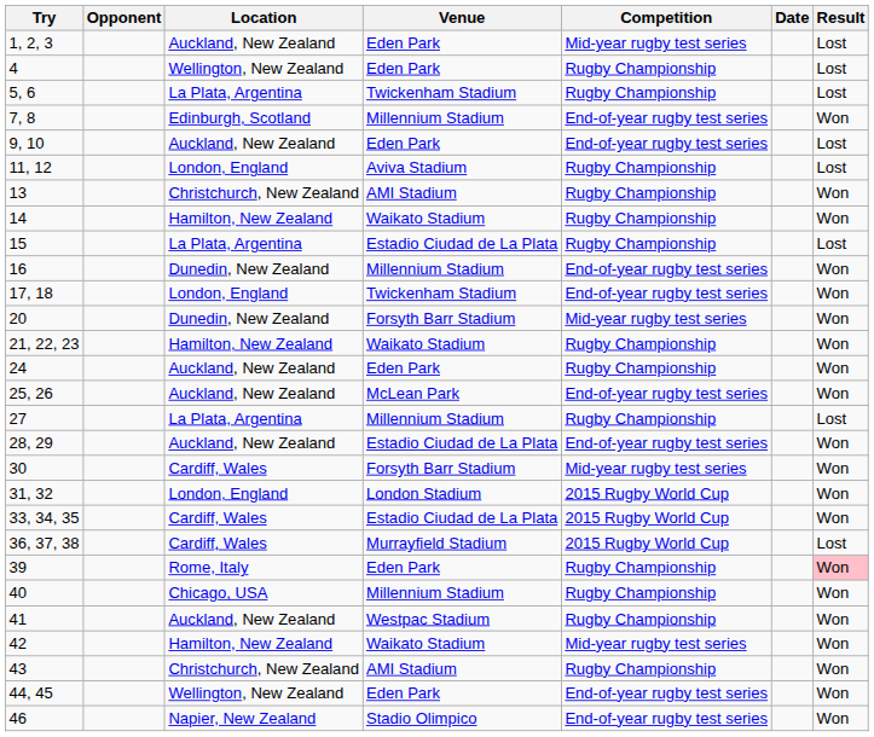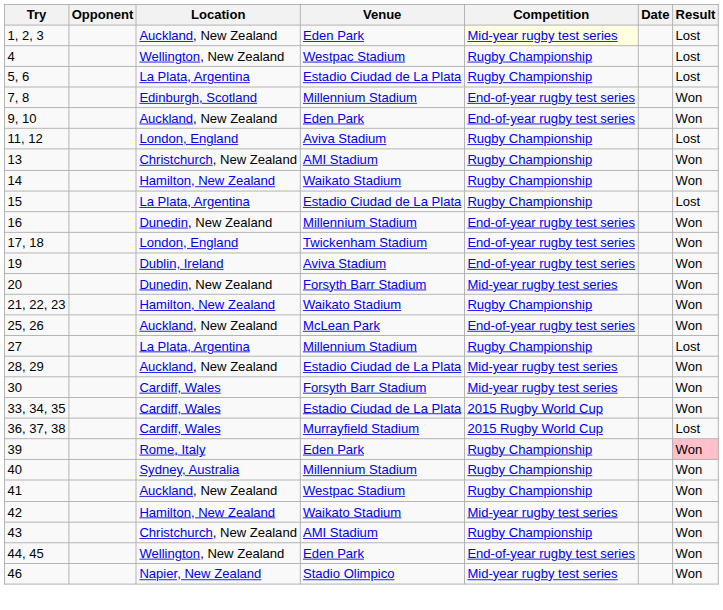 <table class="wikitable sortable" style="font-size:95%">
 <tr>
 <th>Try</th>
 <th>Opponent</th>
 <th>Location</th>
 <th>Venue</th>
 <th>Competition</th>
 <th>Date</th>
 <th>Result</th>
 </tr>
 <tr>
 <td>1, 2, 3</td>
 <td></td>
 <td><a href='#'>Auckland</a>, New Zealand</td>
 <td><a href='#'>Eden Park</a></td>
-<td><a href='#'>Mid-year rugby test series</a></td>
+<td style="background: lightyellow;"><a href='#'>Mid-year rugby test series</a></td>
 <td></td>
 <td>Lost</td>
 </tr>
 <tr>
 <td>4</td>
 <td></td>
 <td><a href='#'>Wellington</a>, New Zealand</td>
-<td><a href='#'>Eden Park</a></td>
+<td><a href='#'>Westpac Stadium</a></td>
 <td><a href='#'>Rugby Championship</a></td>
 <td></td>
 <td>Lost</td>
 </tr>
 <tr>
 <td>5, 6</td>
 <td></td>
 <td><a href='#'>La Plata, Argentina</a></td>
-<td><a href='#'>Twickenham Stadium</a></td>
+<td><a href='#'>Estadio Ciudad de La Plata</a></td>
 <td><a href='#'>Rugby Championship</a></td>
 <td></td>
 <td>Lost</td>
 </tr>
 <tr>
 <td>7, 8</td>
 <td></td>
 <td><a href='#'>Edinburgh, Scotland</a></td>
 <td><a href='#'>Millennium Stadium</a></td>
 <td><a href='#'>End-of-year rugby test series</a></td>
 <td></td>
 <td>Won</td>
 </tr>
 <tr>
 <td>9, 10</td>
 <td></td>
 <td><a href='#'>Auckland</a>, New Zealand</td>
 <td><a href='#'>Eden Park</a></td>
 <td><a href='#'>End-of-year rugby test series</a></td>
 <td></td>
-<td>Lost</td>
+<td>Won</td>
 </tr>
 <tr>
 <td>11, 12</td>
 <td></td>
 <td><a href='#'>London, England</a></td>
 <td><a href='#'>Aviva Stadium</a></td>
 <td><a href='#'>Rugby Championship</a></td>
 <td></td>
 <td>Lost</td>
 </tr>
 <tr>
 <td>13</td>
 <td></td>
 <td><a href='#'>Christchurch</a>, New Zealand</td>
 <td><a href='#'>AMI Stadium</a></td>
 <td><a href='#'>Rugby Championship</a></td>
 <td></td>
 <td>Won</td>
 </tr>
 <tr>
 <td>14</td>
 <td></td>
 <td><a href='#'>Hamilton, New Zealand</a></td>
 <td><a href='#'>Waikato Stadium</a></td>
 <td><a href='#'>Rugby Championship</a></td>
 <td></td>
 <td>Won</td>
 </tr>
 <tr>
 <td>15</td>
 <td></td>
 <td><a href='#'>La Plata, Argentina</a></td>
 <td><a href='#'>Estadio Ciudad de La Plata</a></td>
 <td><a href='#'>Rugby Championship</a></td>
 <td></td>
 <td>Lost</td>
 </tr>
 <tr>
 <td>16</td>
 <td></td>
 <td><a href='#'>Dunedin</a>, New Zealand</td>
 <td><a href='#'>Millennium Stadium</a></td>
 <td><a href='#'>End-of-year rugby test series</a></td>
 <td></td>
 <td>Won</td>
 </tr>
 <tr>
 <td>17, 18</td>
 <td></td>
 <td><a href='#'>London, England</a></td>
 <td><a href='#'>Twickenham Stadium</a></td>
 <td><a href='#'>End-of-year rugby test series</a></td>
 <td></td>
 <td>Won</td>
 </tr>
 <tr>
+<td>19</td>
+<td></td>
+<td><a href='#'>Dublin, Ireland</a></td>
+<td><a href='#'>Aviva Stadium</a></td>
+<td><a href='#'>End-of-year rugby test series</a></td>
+<td></td>
+<td>Won</td>
+</tr>
+<tr>
 <td>20</td>
 <td></td>
 <td><a href='#'>Dunedin</a>, New Zealand</td>
 <td><a href='#'>Forsyth Barr Stadium</a></td>
 <td><a href='#'>Mid-year rugby test series</a></td>
 <td></td>
 <td>Won</td>
 </tr>
 <tr>
 <td>21, 22, 23</td>
 <td></td>
 <td><a href='#'>Hamilton, New Zealand</a></td>
 <td><a href='#'>Waikato Stadium</a></td>
-<td><a href='#'>Rugby Championship</a></td>
-<td></td>
-<td>Won</td>
-</tr>
-<tr>
-<td>24</td>
-<td></td>
-<td><a href='#'>Auckland</a>, New Zealand</td>
-<td><a href='#'>Eden Park</a></td>
 <td><a href='#'>Rugby Championship</a></td>
 <td></td>
 <td>Won</td>
 </tr>
 <tr>
 <td>25, 26</td>
 <td></td>
 <td><a href='#'>Auckland</a>, New Zealand</td>
 <td><a href='#'>McLean Park</a></td>
 <td><a href='#'>End-of-year rugby test series</a></td>
 <td></td>
 <td>Won</td>
 </tr>
 <tr>
 <td>27</td>
 <td></td>
 <td><a href='#'>La Plata, Argentina</a></td>
 <td><a href='#'>Millennium Stadium</a></td>
 <td><a href='#'>Rugby Championship</a></td>
 <td></td>
 <td>Lost</td>
 </tr>
 <tr>
 <td>28, 29</td>
 <td></td>
 <td><a href='#'>Auckland</a>, New Zealand</td>
 <td><a href='#'>Estadio Ciudad de La Plata</a></td>
-<td><a href='#'>End-of-year rugby test series</a></td>
+<td><a href='#'>Mid-year rugby test series</a></td>
 <td></td>
 <td>Won</td>
 </tr>
 <tr>
 <td>30</td>
 <td></td>
 <td><a href='#'>Cardiff, Wales</a></td>
 <td><a href='#'>Forsyth Barr Stadium</a></td>
 <td><a href='#'>Mid-year rugby test series</a></td>
-<td></td>
-<td>Won</td>
-</tr>
-<tr>
-<td>31, 32</td>
-<td></td>
-<td><a href='#'>London, England</a></td>
-<td><a href='#'>London Stadium</a></td>
-<td><a href='#'>2015 Rugby World Cup</a></td>
 <td></td>
 <td>Won</td>
 </tr>
 <tr>
 <td>33, 34, 35</td>
 <td></td>
 <td><a href='#'>Cardiff, Wales</a></td>
 <td><a href='#'>Estadio Ciudad de La Plata</a></td>
 <td><a href='#'>2015 Rugby World Cup</a></td>
 <td></td>
 <td>Won</td>
 </tr>
 <tr>
 <td>36, 37, 38</td>
 <td></td>
 <td><a href='#'>Cardiff, Wales</a></td>
 <td><a href='#'>Murrayfield Stadium</a></td>
 <td><a href='#'>2015 Rugby World Cup</a></td>
 <td></td>
 <td>Lost</td>
 </tr>
 <tr>
 <td>39</td>
 <td></td>
 <td><a href='#'>Rome, Italy</a></td>
 <td><a href='#'>Eden Park</a></td>
 <td><a href='#'>Rugby Championship</a></td>
 <td></td>
 <td style="background: pink;">Won</td>
 </tr>
 <tr>
 <td>40</td>
 <td></td>
-<td><a href='#'>Chicago, USA</a></td>
+<td><a href='#'>Sydney, Australia</a></td>
 <td><a href='#'>Millennium Stadium</a></td>
 <td><a href='#'>Rugby Championship</a></td>
 <td></td>
 <td>Won</td>
 </tr>
 <tr>
 <td>41</td>
 <td></td>
 <td><a href='#'>Auckland</a>, New Zealand</td>
 <td><a href='#'>Westpac Stadium</a></td>
 <td><a href='#'>Rugby Championship</a></td>
 <td></td>
 <td>Won</td>
 </tr>
 <tr>
 <td>42</td>
 <td></td>
 <td><a href='#'>Hamilton, New Zealand</a></td>
 <td><a href='#'>Waikato Stadium</a></td>
 <td><a href='#'>Mid-year rugby test series</a></td>
 <td></td>
 <td>Won</td>
 </tr>
 <tr>
 <td>43</td>
 <td></td>
 <td><a href='#'>Christchurch</a>, New Zealand</td>
 <td><a href='#'>AMI Stadium</a></td>
 <td><a href='#'>Rugby Championship</a></td>
 <td></td>
 <td>Won</td>
 </tr>
 <tr>
 <td>44, 45</td>
 <td></td>
 <td><a href='#'>Wellington</a>, New Zealand</td>
 <td><a href='#'>Eden Park</a></td>
 <td><a href='#'>End-of-year rugby test series</a></td>
 <td></td>
 <td>Won</td>
 </tr>
 <tr>
 <td>46</td>
 <td></td>
 <td><a href='#'>Napier, New Zealand</a></td>
 <td><a href='#'>Stadio Olimpico</a></td>
-<td><a href='#'>End-of-year rugby test series</a></td>
+<td><a href='#'>Mid-year rugby test series</a></td>
 <td></td>
 <td>Won</td>
 </tr>
 </table>
